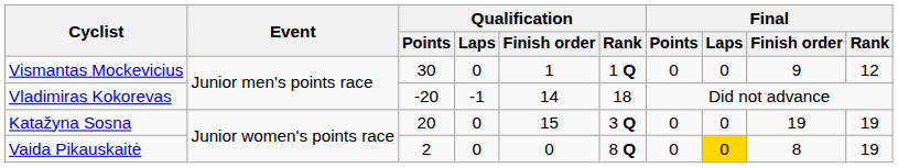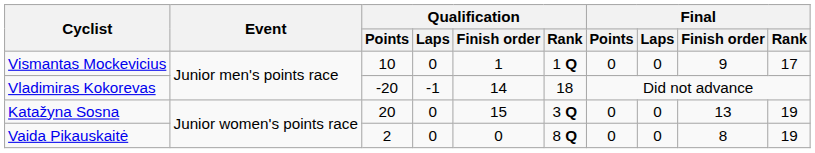 <table class="wikitable" style="font-size:90%">
 <tr>
 <th rowspan="2">Cyclist</th>
 <th rowspan="2">Event</th>
 <th colspan=4>Qualification</th>
 <th colspan=4>Final</th>
 </tr>
 <tr style="font-size:95%">
 <th>Points</th>
 <th>Laps</th>
 <th>Finish order</th>
 <th>Rank</th>
 <th>Points</th>
 <th>Laps</th>
 <th>Finish order</th>
 <th>Rank</th>
 </tr>
 <tr align=center>
 <td align=left><a href='#'>Vismantas Mockevicius</a></td>
 <td align=left rowspan=2>Junior men's points race</td>
-<td>30</td>
+<td>10</td>
 <td>0</td>
 <td>1</td>
 <td>1 <strong>Q</strong></td>
 <td>0</td>
 <td>0</td>
 <td>9</td>
-<td>12</td>
+<td>17</td>
 </tr>
 <tr align=center>
 <td align=left><a href='#'>Vladimiras Kokorevas</a></td>
 <td>-20</td>
 <td>-1</td>
 <td>14</td>
 <td>18</td>
 <td colspan=4>Did not advance</td>
 </tr>
 <tr align=center>
 <td align=left><a href='#'>Katažyna Sosna</a></td>
 <td align=left rowspan=2>Junior women's points race</td>
 <td>20</td>
 <td>0</td>
 <td>15</td>
 <td>3 <strong>Q</strong></td>
 <td>0</td>
 <td>0</td>
-<td>19</td>
+<td>13</td>
 <td>19</td>
 </tr>
 <tr align=center>
 <td align=left><a href='#'>Vaida Pikauskaitė</a></td>
 <td>2</td>
 <td>0</td>
 <td>0</td>
 <td>8 <strong>Q</strong></td>
 <td>0</td>
-<td style="background: gold;">0</td>
+<td>0</td>
 <td>8</td>
 <td>19</td>
 </tr>
 </table>
